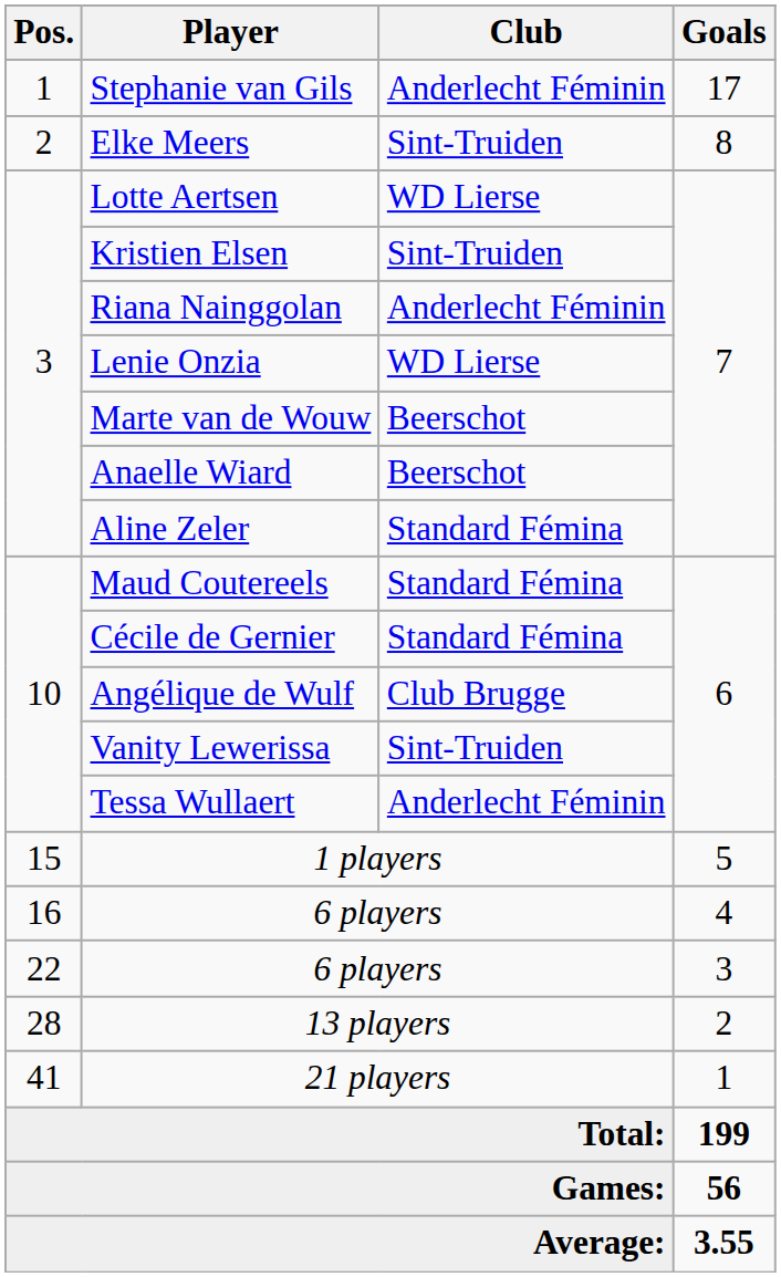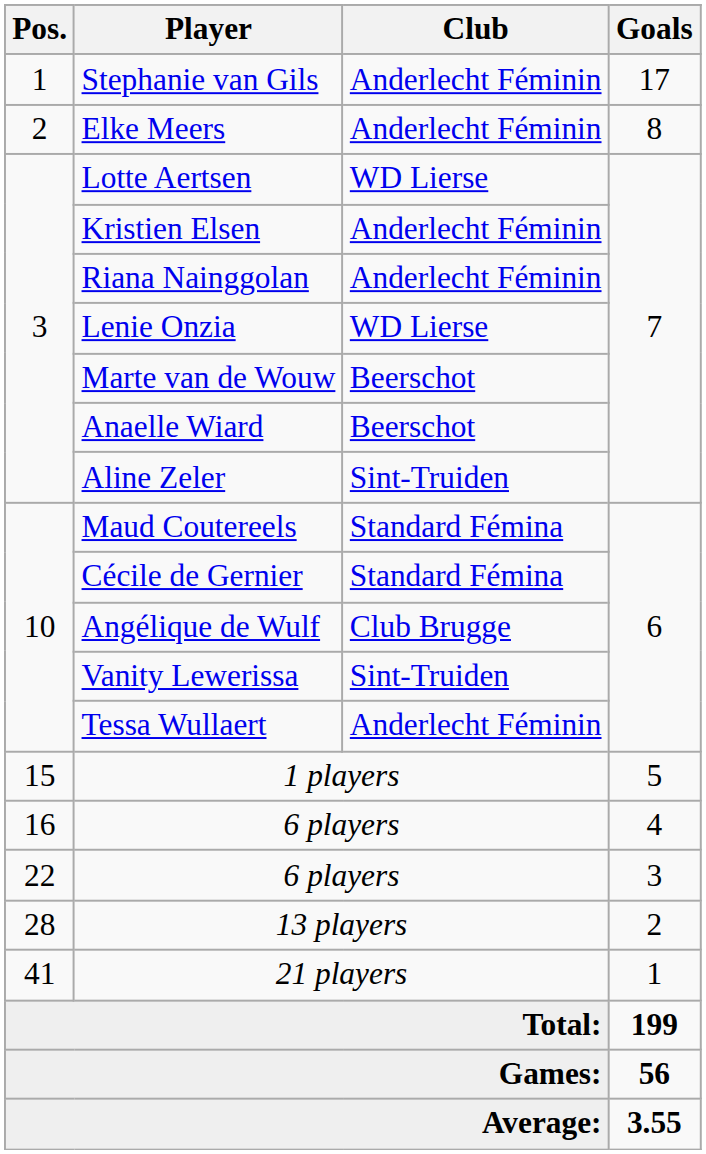 <table class="wikitable">
 <tr>
 <th>Pos.</th>
 <th>Player</th>
 <th>Club</th>
 <th>Goals</th>
 </tr>
 <tr>
 <td rowspan="1" style="text-align:center;">1</td>
 <td> <a href='#'>Stephanie van Gils</a></td>
 <td><a href='#'>Anderlecht Féminin</a></td>
 <td rowspan="1" style="text-align:center;">17</td>
 </tr>
 <tr>
 <td rowspan="1" style="text-align:center;">2</td>
 <td> <a href='#'>Elke Meers</a></td>
-<td><a href='#'>Sint-Truiden</a></td>
+<td><a href='#'>Anderlecht Féminin</a></td>
 <td rowspan="1" style="text-align:center;">8</td>
 </tr>
 <tr>
 <td rowspan="7" style="text-align:center;">3</td>
 <td> <a href='#'>Lotte Aertsen</a></td>
 <td><a href='#'>WD Lierse</a></td>
 <td rowspan="7" style="text-align:center;">7</td>
 </tr>
 <tr>
 <td> <a href='#'>Kristien Elsen</a></td>
-<td><a href='#'>Sint-Truiden</a></td>
+<td><a href='#'>Anderlecht Féminin</a></td>
 </tr>
 <tr>
 <td> <a href='#'>Riana Nainggolan</a></td>
 <td><a href='#'>Anderlecht Féminin</a></td>
 </tr>
 <tr>
 <td> <a href='#'>Lenie Onzia</a></td>
 <td><a href='#'>WD Lierse</a></td>
 </tr>
 <tr>
 <td> <a href='#'>Marte van de Wouw</a></td>
 <td><a href='#'>Beerschot</a></td>
 </tr>
 <tr>
 <td> <a href='#'>Anaelle Wiard</a></td>
 <td><a href='#'>Beerschot</a></td>
 </tr>
 <tr>
 <td> <a href='#'>Aline Zeler</a></td>
-<td><a href='#'>Standard Fémina</a></td>
+<td><a href='#'>Sint-Truiden</a></td>
 </tr>
 <tr>
 <td rowspan="5" style="text-align:center;">10</td>
 <td> <a href='#'>Maud Coutereels</a></td>
 <td><a href='#'>Standard Fémina</a></td>
 <td rowspan="5" style="text-align:center;">6</td>
 </tr>
 <tr>
 <td> <a href='#'>Cécile de Gernier</a></td>
 <td><a href='#'>Standard Fémina</a></td>
 </tr>
 <tr>
 <td> <a href='#'>Angélique de Wulf</a></td>
 <td><a href='#'>Club Brugge</a></td>
 </tr>
 <tr>
 <td> <a href='#'>Vanity Lewerissa</a></td>
 <td><a href='#'>Sint-Truiden</a></td>
 </tr>
 <tr>
 <td> <a href='#'>Tessa Wullaert</a></td>
 <td><a href='#'>Anderlecht Féminin</a></td>
 </tr>
 <tr>
 <td rowspan=1 align="center">15</td>
 <td colspan=2 align="center"><em>1 players</em></td>
 <td rowspan=1 align="center">5</td>
 </tr>
 <tr>
 <td rowspan=1 align="center">16</td>
 <td colspan=2 align="center"><em>6 players</em></td>
 <td rowspan=1 align="center">4</td>
 </tr>
 <tr>
 <td rowspan=1 align="center">22</td>
 <td colspan=2 align="center"><em>6 players</em></td>
 <td rowspan=1 align="center">3</td>
 </tr>
 <tr>
 <td rowspan=1 align="center">28</td>
 <td colspan=2 align="center"><em>13 players</em></td>
 <td rowspan=1 align="center">2</td>
 </tr>
 <tr>
 <td rowspan=1 align="center">41</td>
 <td colspan=2 align="center"><em>21 players</em></td>
 <td rowspan=1 align="center">1</td>
 </tr>
 <tr>
 <td bgcolor="#EFEFEF" colspan=3 align="right"><strong>Total:</strong></td>
 <td align="center"><strong>199</strong></td>
 </tr>
 <tr>
 <td bgcolor="#EFEFEF" colspan=3 align="right"><strong>Games:</strong></td>
 <td align="center"><strong>56</strong></td>
 </tr>
 <tr>
 <td bgcolor="#EFEFEF" colspan=3 align="right"><strong>Average:</strong></td>
 <td align="center"><strong>3.55</strong></td>
 </tr>
 </table>
